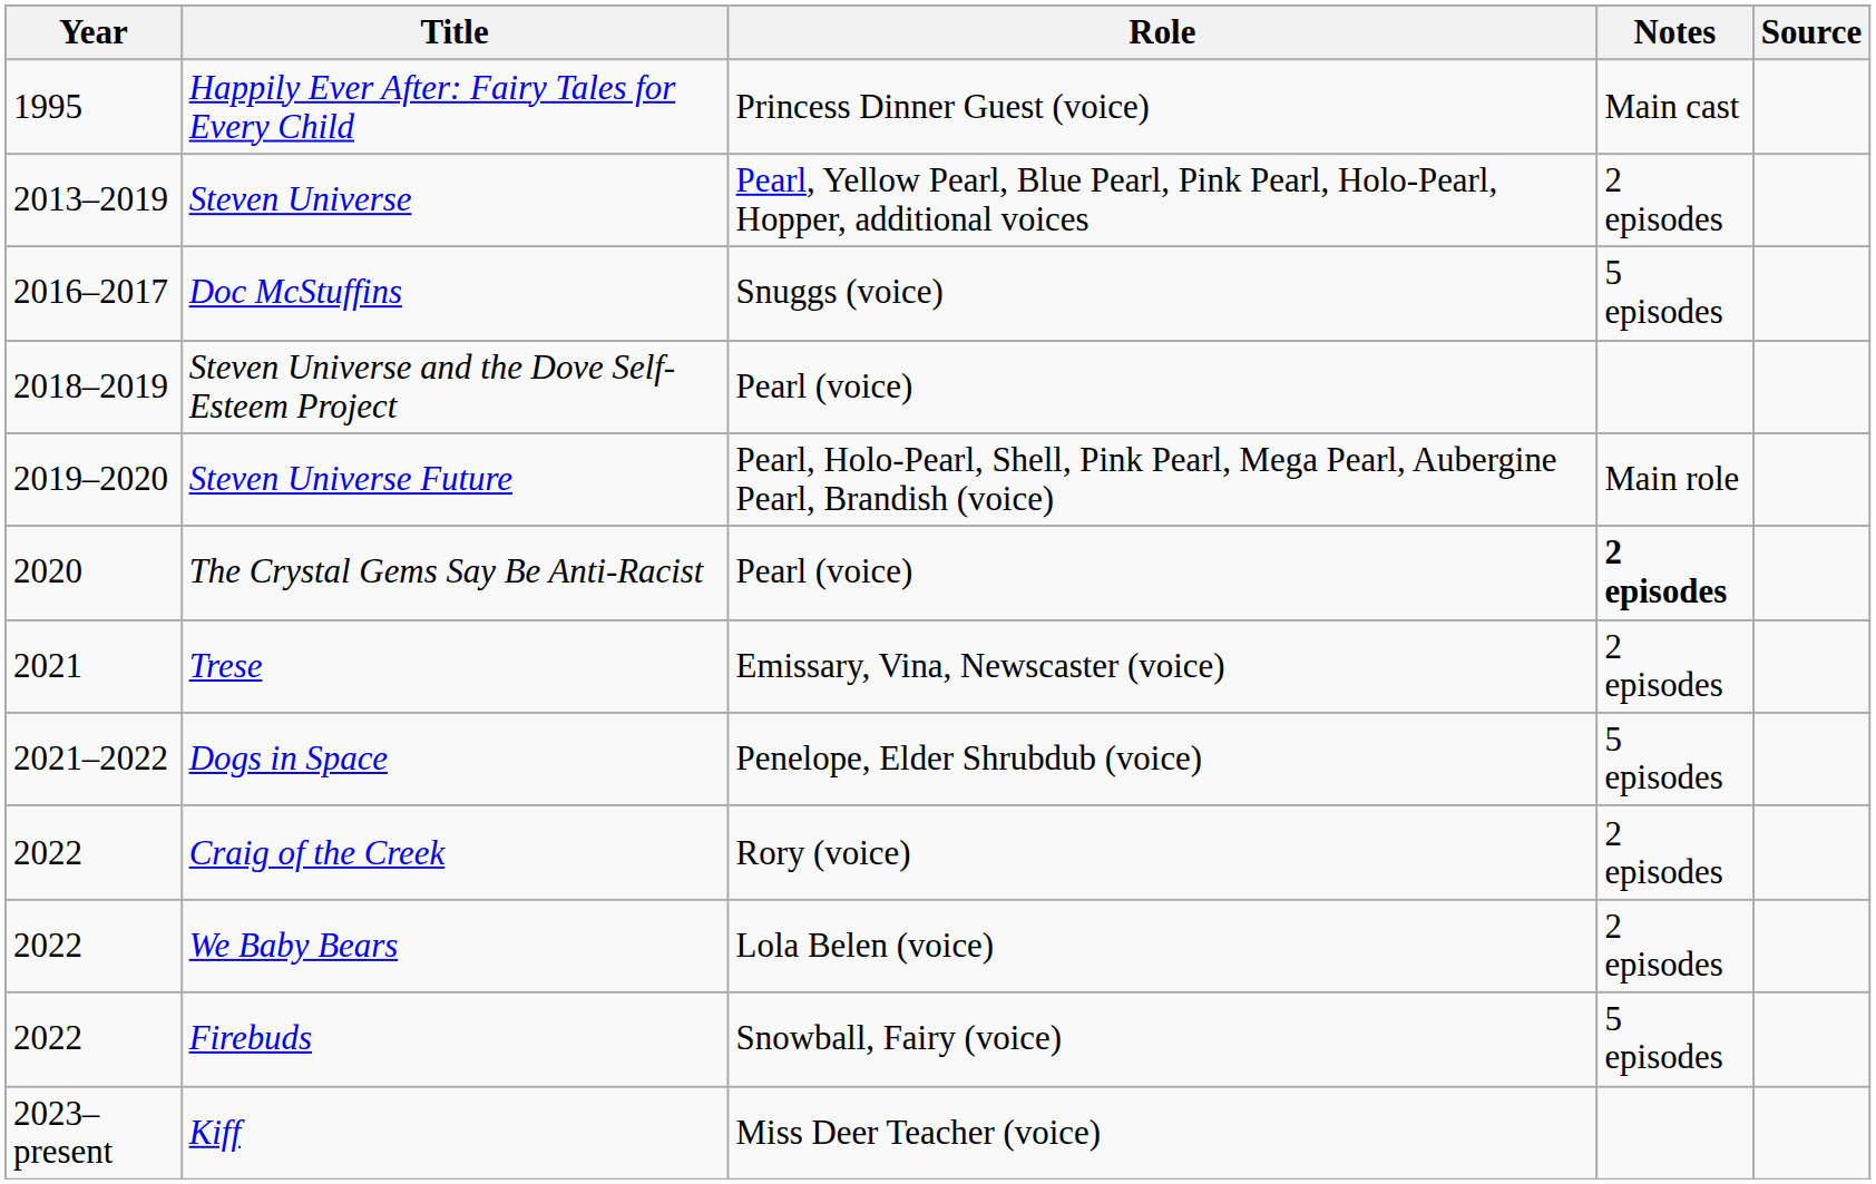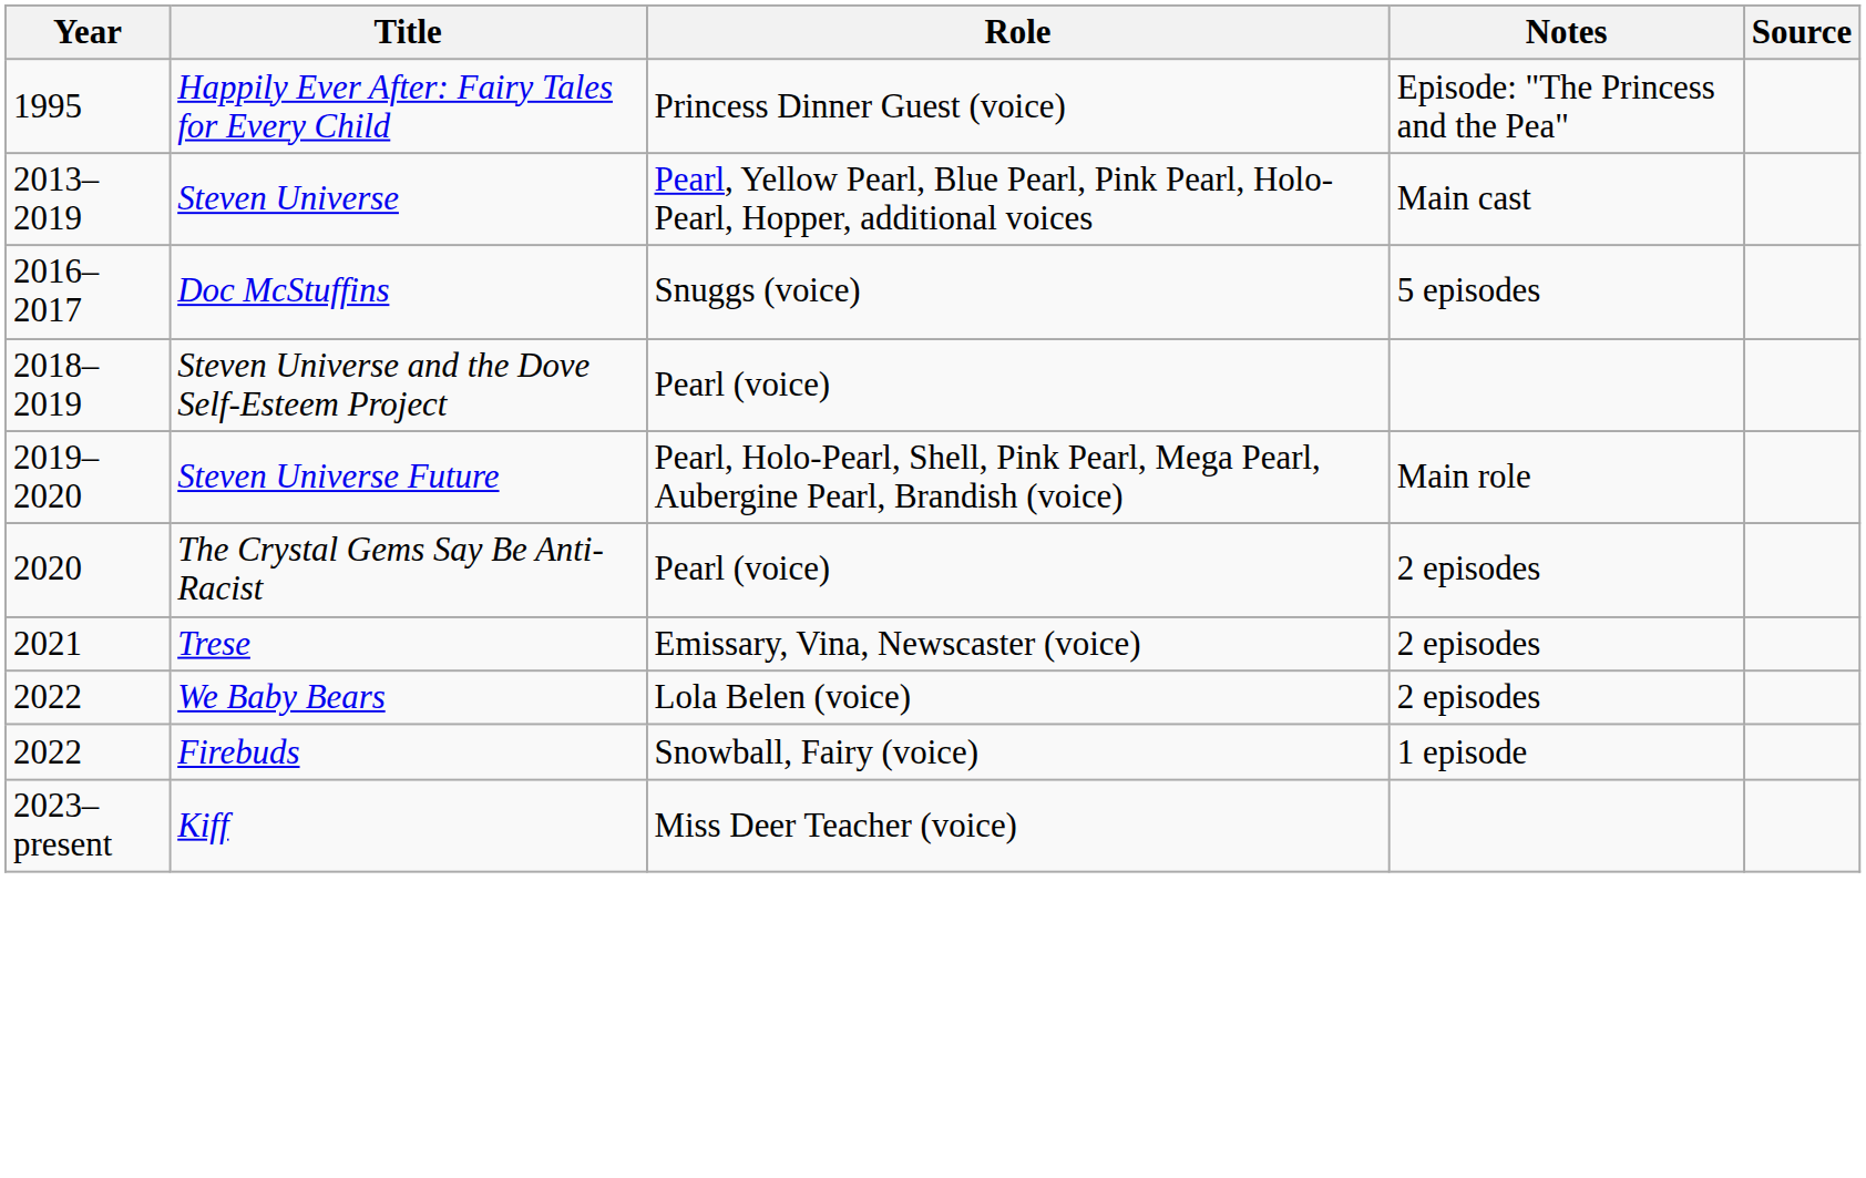 <table class="wikitable">
 <tr>
 <th>Year</th>
 <th>Title</th>
 <th>Role</th>
 <th>Notes</th>
 <th>Source</th>
 </tr>
 <tr>
 <td>1995</td>
 <td><em><a href='#'>Happily Ever After: Fairy Tales for Every Child</a></em></td>
 <td>Princess Dinner Guest (voice)</td>
-<td>Main cast</td>
+<td>Episode: "The Princess and the Pea"</td>
 <td></td>
 </tr>
 <tr>
 <td>2013–2019</td>
 <td><em><a href='#'>Steven Universe</a></em></td>
 <td><a href='#'>Pearl</a>, Yellow Pearl, Blue Pearl, Pink Pearl, Holo-Pearl, Hopper, additional voices</td>
-<td>2 episodes</td>
+<td>Main cast</td>
 <td></td>
 </tr>
 <tr>
 <td>2016–2017</td>
 <td><em><a href='#'>Doc McStuffins</a></em></td>
 <td>Snuggs (voice)</td>
 <td>5 episodes</td>
 <td></td>
 </tr>
 <tr>
 <td>2018–2019</td>
 <td><em>Steven Universe and the Dove Self-Esteem Project</em></td>
 <td>Pearl (voice)</td>
 <td></td>
 <td></td>
 </tr>
 <tr>
 <td>2019–2020</td>
 <td><em><a href='#'>Steven Universe Future</a></em></td>
 <td>Pearl, Holo-Pearl, Shell, Pink Pearl, Mega Pearl, Aubergine Pearl, Brandish (voice)</td>
 <td>Main role</td>
 <td></td>
 </tr>
 <tr>
 <td>2020</td>
 <td><em>The Crystal Gems Say Be Anti-Racist</em></td>
 <td>Pearl (voice)</td>
-<td><strong>2 episodes</strong></td>
+<td>2 episodes</td>
 <td></td>
 </tr>
 <tr>
 <td>2021</td>
 <td><em><a href='#'>Trese</a></em></td>
 <td>Emissary, Vina, Newscaster (voice)</td>
-<td>2 episodes</td>
-<td></td>
-</tr>
-<tr>
-<td>2021–2022</td>
-<td><em><a href='#'>Dogs in Space</a></em></td>
-<td>Penelope, Elder Shrubdub (voice)</td>
-<td>5 episodes</td>
-<td></td>
-</tr>
-<tr>
-<td>2022</td>
-<td><em><a href='#'>Craig of the Creek</a></em></td>
-<td>Rory (voice)</td>
 <td>2 episodes</td>
 <td></td>
 </tr>
 <tr>
 <td>2022</td>
 <td><em><a href='#'>We Baby Bears</a></em></td>
 <td>Lola Belen (voice)</td>
 <td>2 episodes</td>
 <td></td>
 </tr>
 <tr>
 <td>2022</td>
 <td><em><a href='#'>Firebuds</a></em></td>
 <td>Snowball, Fairy (voice)</td>
-<td>5 episodes</td>
+<td>1 episode</td>
 <td></td>
 </tr>
 <tr>
 <td>2023–present</td>
 <td><em><a href='#'>Kiff</a></em></td>
 <td>Miss Deer Teacher (voice)</td>
 <td></td>
 <td></td>
 </tr>
 </table>
